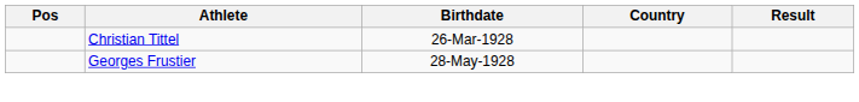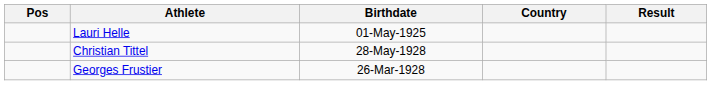 <table class="wikitable"  style="text-align:center; width:60%;">
 <tr>
 <th>Pos</th>
 <th>Athlete</th>
 <th>Birthdate</th>
 <th>Country</th>
 <th>Result</th>
 </tr>
 <tr>
 <td align=center></td>
+<td align=left><a href='#'>Lauri Helle</a></td>
+<td>01-May-1925</td>
+<td align=left></td>
+<td></td>
+</tr>
+<tr>
+<td align=center></td>
 <td align=left><a href='#'>Christian Tittel</a></td>
-<td>26-Mar-1928</td>
+<td>28-May-1928</td>
 <td align=left></td>
 <td></td>
 </tr>
 <tr>
 <td align=center></td>
 <td align=left><a href='#'>Georges Frustier</a></td>
-<td>28-May-1928</td>
+<td>26-Mar-1928</td>
 <td align=left></td>
 <td></td>
 </tr>
 </table>
